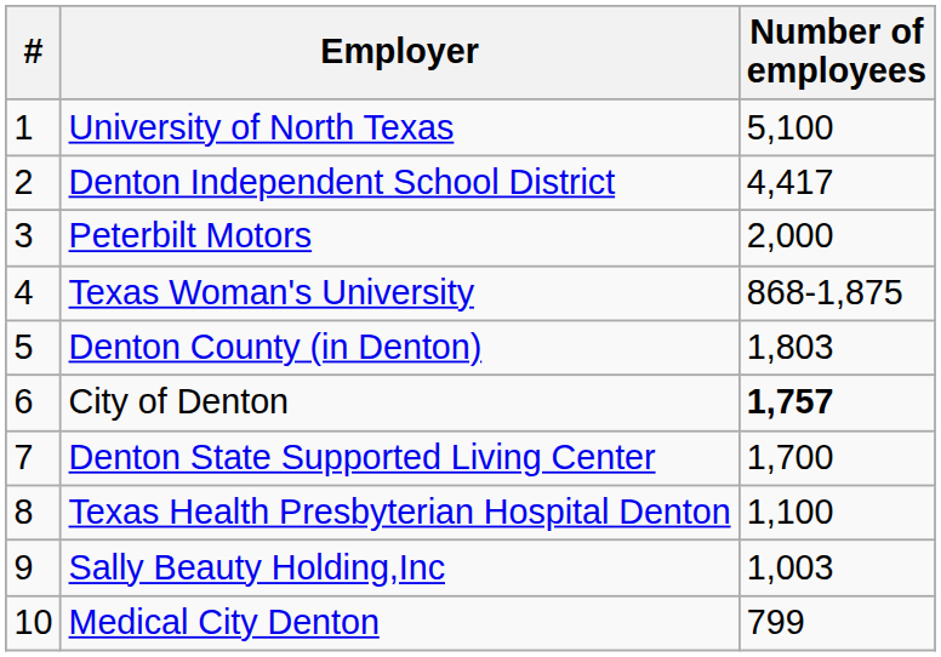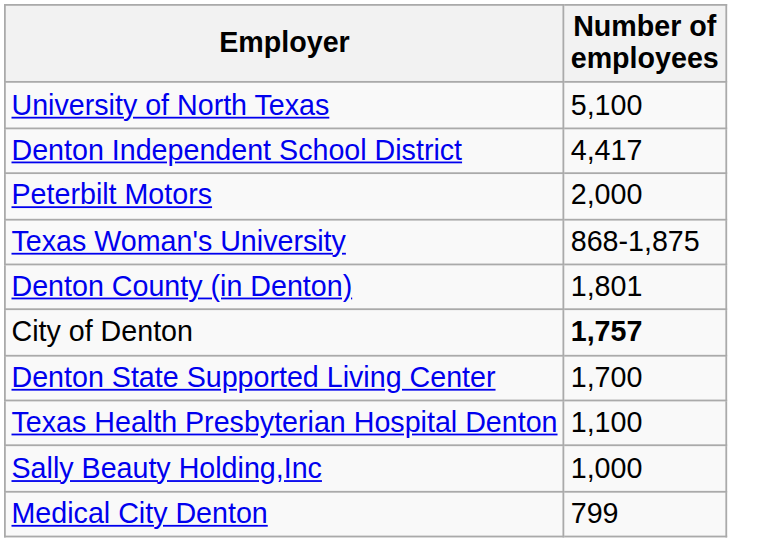 <table class="wikitable sortable">
 <tr>
-<th>#</th>
 <th>Employer</th>
 <th>Number of<br>employees</th>
 </tr>
 <tr>
-<td>1</td>
 <td><a href='#'>University of North Texas</a></td>
 <td>5,100</td>
 </tr>
 <tr>
-<td>2</td>
 <td><a href='#'>Denton Independent School District</a></td>
 <td>4,417</td>
 </tr>
 <tr>
-<td>3</td>
 <td><a href='#'>Peterbilt Motors</a></td>
 <td>2,000</td>
 </tr>
 <tr>
-<td>4</td>
 <td><a href='#'>Texas Woman's University</a></td>
 <td>868-1,875</td>
 </tr>
 <tr>
-<td>5</td>
 <td><a href='#'>Denton County (in Denton)</a></td>
-<td>1,803</td>
+<td>1,801</td>
 </tr>
 <tr>
-<td>6</td>
 <td>City of Denton</td>
 <td><strong>1,757</strong></td>
 </tr>
 <tr>
-<td>7</td>
 <td><a href='#'>Denton State Supported Living Center</a></td>
 <td>1,700</td>
 </tr>
 <tr>
-<td>8</td>
 <td><a href='#'>Texas Health Presbyterian Hospital Denton</a></td>
 <td>1,100</td>
 </tr>
 <tr>
-<td>9</td>
 <td><a href='#'>Sally Beauty Holding,Inc</a></td>
-<td>1,003</td>
+<td>1,000</td>
 </tr>
 <tr>
-<td>10</td>
 <td><a href='#'>Medical City Denton</a></td>
 <td>799</td>
 </tr>
 </table>
